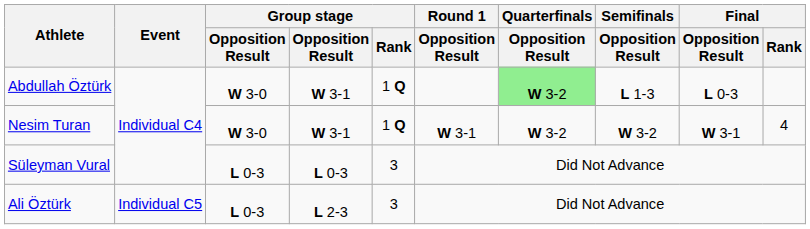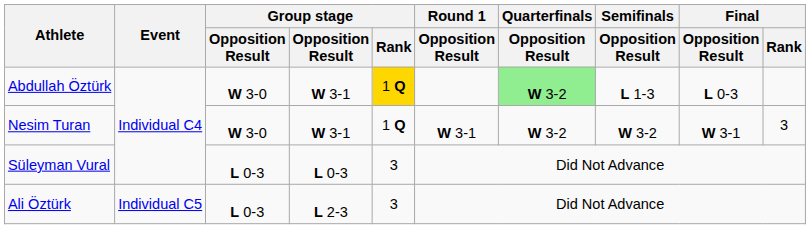 <table class=wikitable style="text-align: center; font-size:90%">
 <tr>
 <th rowspan="2">Athlete</th>
 <th rowspan="2">Event</th>
 <th colspan="3">Group stage</th>
 <th>Round 1</th>
 <th>Quarterfinals</th>
 <th>Semifinals</th>
 <th colspan="2">Final</th>
 </tr>
 <tr>
 <th>Opposition<br>Result</th>
 <th>Opposition<br>Result</th>
 <th>Rank</th>
 <th>Opposition<br>Result</th>
 <th>Opposition<br>Result</th>
 <th>Opposition<br>Result</th>
 <th>Opposition<br>Result</th>
 <th>Rank</th>
 </tr>
 <tr>
 <td align=left><a href='#'>Abdullah Öztürk</a></td>
 <td align=left rowspan=3><a href='#'>Individual C4</a></td>
 <td><br> <strong>W</strong> 3-0</td>
 <td><br><strong>W</strong> 3-1</td>
-<td>1 <strong>Q</strong></td>
+<td style="background: gold;">1 <strong>Q</strong></td>
 <td></td>
 <td style="background: lightgreen;"><br><strong>W</strong> 3-2</td>
 <td><br><strong>L</strong> 1-3</td>
 <td><br><strong>L</strong> 0-3</td>
 <td></td>
 </tr>
 <tr>
 <td align=left><a href='#'>Nesim Turan</a></td>
 <td><br> <strong>W</strong> 3-0</td>
 <td><br><strong>W</strong> 3-1</td>
 <td>1 <strong>Q</strong></td>
 <td><br><strong>W</strong> 3-1</td>
 <td><br><strong>W</strong> 3-2</td>
 <td><br><strong>W</strong> 3-2</td>
 <td><br><strong>W</strong> 3-1</td>
-<td>4</td>
+<td>3</td>
 </tr>
 <tr>
 <td align=left><a href='#'>Süleyman Vural</a></td>
 <td><br> <strong>L</strong> 0-3</td>
 <td><br><strong>L</strong> 0-3</td>
 <td>3</td>
 <td colspan=5>Did Not Advance</td>
 </tr>
 <tr>
 <td align=left><a href='#'>Ali Öztürk</a></td>
 <td align=left><a href='#'>Individual C5</a></td>
 <td><br> <strong>L</strong> 0-3</td>
 <td><br><strong>L</strong> 2-3</td>
 <td>3</td>
 <td colspan=5>Did Not Advance</td>
 </tr>
 </table>
